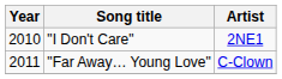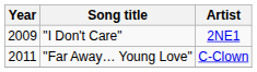 <table class="wikitable">
 <tr>
 <th>Year</th>
 <th>Song title</th>
 <th>Artist</th>
 </tr>
 <tr>
-<td style="text-align:center;">2010</td>
+<td style="text-align:center;">2009</td>
 <td>"I Don't Care"</td>
 <td style="text-align:center;"><a href='#'>2NE1</a></td>
 </tr>
 <tr>
 <td style="text-align:center;">2011</td>
 <td>"Far Away… Young Love"</td>
 <td style="text-align:center;"><a href='#'>C-Clown</a></td>
 </tr>
 <tr>
 </tr>
 </table>
